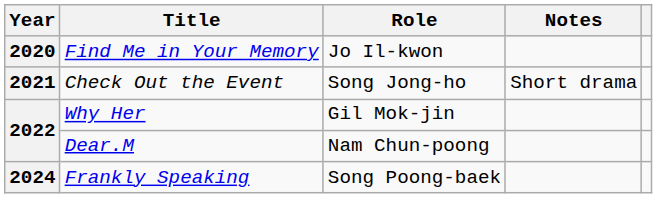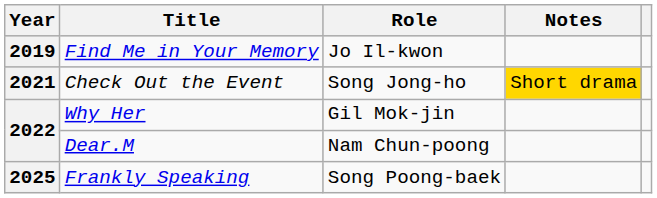 <table class="wikitable sortable plainrowheaders">
 <tr>
 <th scope="col">Year</th>
 <th scope="col">Title</th>
 <th scope="col">Role</th>
 <th scope="col">Notes</th>
 <th scope="col" class="unsortable"></th>
 </tr>
 <tr>
-<th scope="row" rowspan="1">2020</th>
+<th scope="row" rowspan="1">2019</th>
 <td><em><a href='#'>Find Me in Your Memory</a></em></td>
 <td>Jo Il-kwon</td>
 <td></td>
 <td style="text-align:center"></td>
 </tr>
 <tr>
 <th scope="row">2021</th>
 <td><em>Check Out the Event</em></td>
 <td>Song Jong-ho</td>
-<td>Short drama</td>
+<td style="background: gold;">Short drama</td>
 <td style="text-align:center"></td>
 </tr>
 <tr>
 <th scope="row" rowspan="2">2022</th>
 <td><em><a href='#'>Why Her</a></em></td>
 <td>Gil Mok-jin</td>
 <td></td>
 <td style="text-align:center"></td>
 </tr>
 <tr>
 <td><em><a href='#'>Dear.M</a></em></td>
 <td>Nam Chun-poong</td>
 <td></td>
 <td style="text-align:center"></td>
 </tr>
 <tr>
-<th scope="row">2024</th>
+<th scope="row">2025</th>
 <td><em><a href='#'>Frankly Speaking</a></em></td>
 <td>Song Poong-baek</td>
 <td></td>
 <td style="text-align:center"></td>
 </tr>
 </table>
